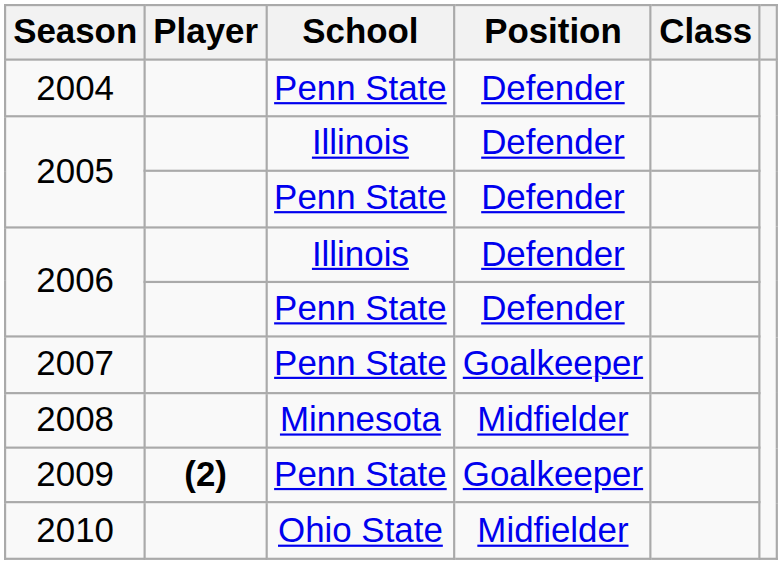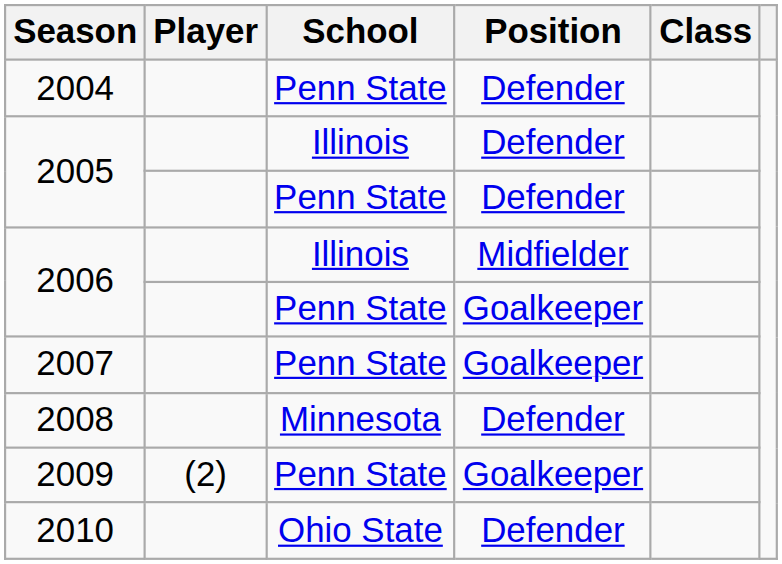 <table class="wikitable sortable" style="text-align: center;">
 <tr>
 <th>Season</th>
 <th>Player</th>
 <th>School</th>
 <th>Position</th>
 <th>Class</th>
 <th class="unsortable"></th>
 </tr>
 <tr>
 <td>2004</td>
 <td></td>
 <td><a href='#'>Penn State</a></td>
 <td><a href='#'>Defender</a></td>
 <td></td>
 <td rowspan=9></td>
 </tr>
 <tr>
 <td rowspan=2>2005</td>
 <td></td>
 <td><a href='#'>Illinois</a></td>
 <td><a href='#'>Defender</a></td>
 <td></td>
 </tr>
 <tr>
 <td></td>
 <td><a href='#'>Penn State</a></td>
 <td><a href='#'>Defender</a></td>
 <td></td>
 </tr>
 <tr>
 <td rowspan=2>2006</td>
 <td></td>
 <td><a href='#'>Illinois</a></td>
-<td><a href='#'>Defender</a></td>
+<td><a href='#'>Midfielder</a></td>
 <td></td>
 </tr>
 <tr>
 <td></td>
 <td><a href='#'>Penn State</a></td>
-<td><a href='#'>Defender</a></td>
+<td><a href='#'>Goalkeeper</a></td>
 <td></td>
 </tr>
 <tr>
 <td>2007</td>
 <td></td>
 <td><a href='#'>Penn State</a></td>
 <td><a href='#'>Goalkeeper</a></td>
 <td></td>
 </tr>
 <tr>
 <td>2008</td>
 <td></td>
 <td><a href='#'>Minnesota</a></td>
-<td><a href='#'>Midfielder</a></td>
+<td><a href='#'>Defender</a></td>
 <td></td>
 </tr>
 <tr>
 <td>2009</td>
-<td><strong> (2)</strong></td>
+<td> (2)</td>
 <td><a href='#'>Penn State</a></td>
 <td><a href='#'>Goalkeeper</a></td>
 <td></td>
 </tr>
 <tr>
 <td>2010</td>
 <td></td>
 <td><a href='#'>Ohio State</a></td>
-<td><a href='#'>Midfielder</a></td>
+<td><a href='#'>Defender</a></td>
 <td></td>
 </tr>
 </table>
